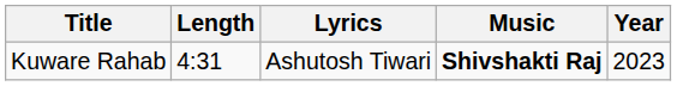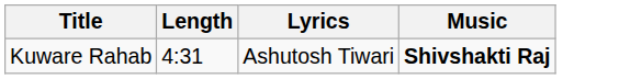 <table class="wikitable">
 <tr>
 <th>Title</th>
 <th>Length</th>
 <th>Lyrics</th>
 <th>Music</th>
-<th>Year</th>
 </tr>
 <tr>
 <td>Kuware Rahab</td>
 <td>4:31</td>
 <td>Ashutosh Tiwari</td>
 <td><strong>Shivshakti Raj</strong></td>
-<td>2023</td>
 </tr>
 </table>
